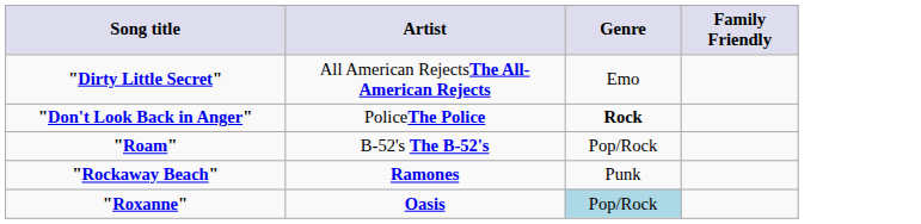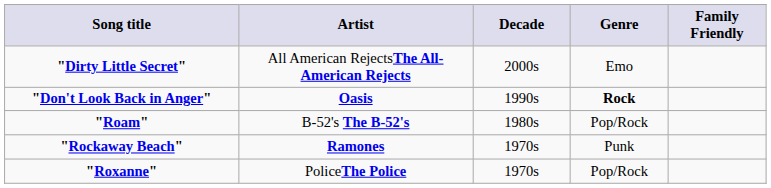 <table class="wikitable sortable" style="font-size:90%; text-align:center; margin: 5px;">
 <tr>
 <th style="background-color:#ddddee;" width=225>Song title</th>
 <th style="background-color:#ddddee;" width=225>Artist</th>
+<th style="background-color:#ddddee;" width=90>Decade</th>
 <th style="background-color:#ddddee;" width=90>Genre</th>
 <th style="background-color:#ddddee;" width=90>Family Friendly</th>
 </tr>
 <tr>
 <td><strong>"<a href='#'>Dirty Little Secret</a>"</strong></td>
 <td><span>All American Rejects</span><strong><a href='#'>The All-American Rejects</a></strong></td>
+<td>2000s</td>
 <td>Emo</td>
 <td></td>
 </tr>
 <tr>
 <td><strong>"<a href='#'>Don't Look Back in Anger</a>"</strong></td>
-<td><span>Police</span><strong><a href='#'>The Police</a></strong></td>
+<td><strong><a href='#'>Oasis</a></strong></td>
+<td>1990s</td>
 <td><strong>Rock</strong></td>
 <td></td>
 </tr>
 <tr>
 <td><strong>"<a href='#'>Roam</a>"</strong></td>
 <td><span>B-52's</span> <strong><a href='#'>The B-52's</a></strong></td>
+<td>1980s</td>
 <td>Pop/Rock</td>
 <td></td>
 </tr>
 <tr>
 <td><strong>"<a href='#'>Rockaway Beach</a>"</strong></td>
 <td><strong><a href='#'>Ramones</a></strong></td>
+<td>1970s</td>
 <td>Punk</td>
 <td></td>
 </tr>
 <tr>
 <td><strong>"<a href='#'>Roxanne</a>"</strong></td>
-<td><strong><a href='#'>Oasis</a></strong></td>
-<td style="background: lightblue;">Pop/Rock</td>
+<td><span>Police</span><strong><a href='#'>The Police</a></strong></td>
+<td>1970s</td>
+<td>Pop/Rock</td>
 <td></td>
 </tr>
 </table>
